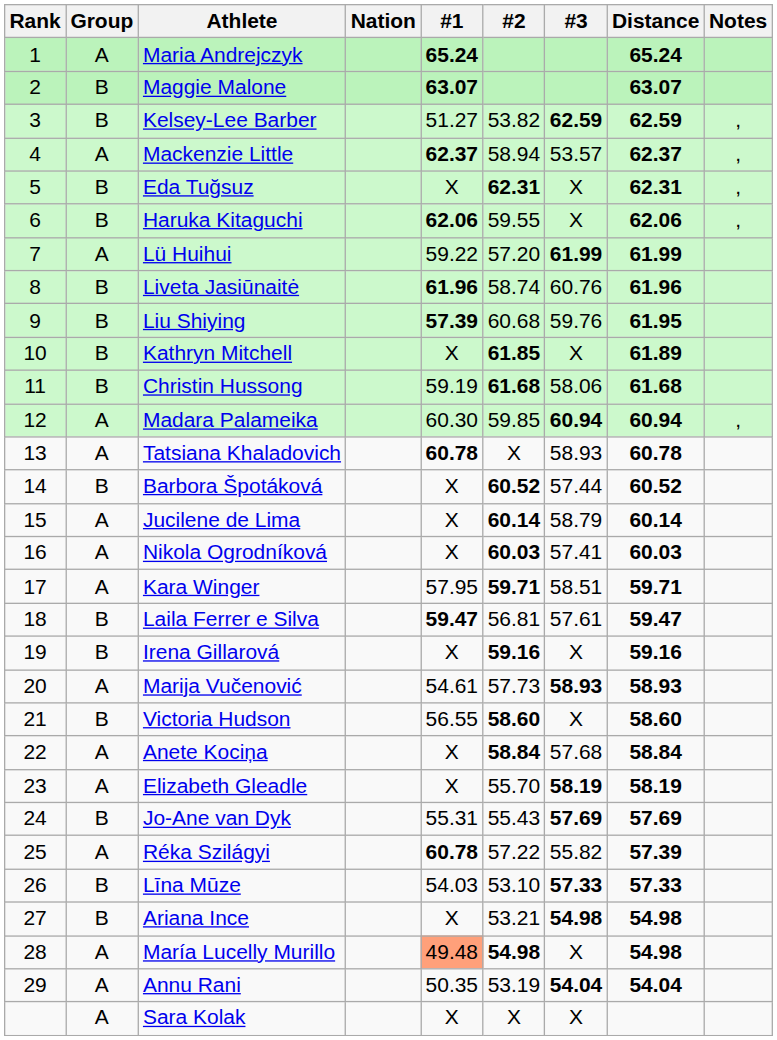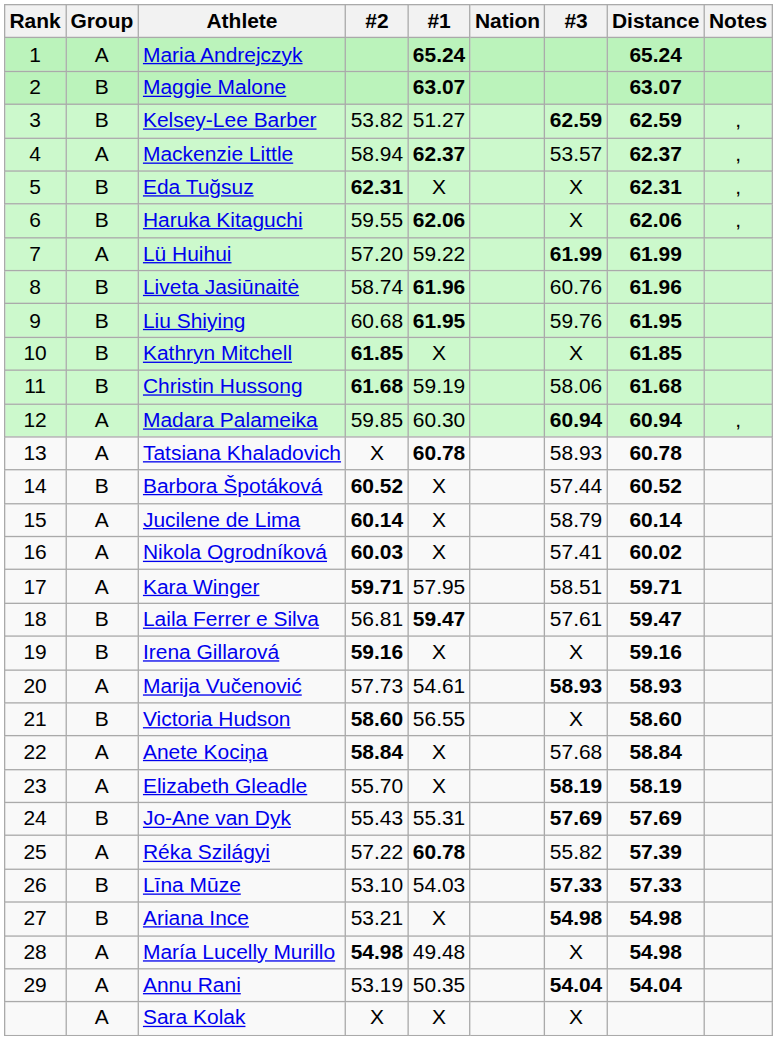 <table class="wikitable sortable" style="text-align:center">
 <tr>
 <th>Rank</th>
 <th>Group</th>
 <th>Athlete</th>
+<th>#2</th>
+<th>#1</th>
 <th>Nation</th>
-<th>#1</th>
-<th>#2</th>
 <th>#3</th>
 <th>Distance</th>
 <th>Notes</th>
 </tr>
 <tr bgcolor="#bbf3bb">
 <td>1</td>
 <td>A</td>
 <td align="left"><a href='#'>Maria Andrejczyk</a></td>
+<td></td>
+<td><strong>65.24</strong></td>
 <td align="left"></td>
-<td><strong>65.24</strong></td>
-<td></td>
 <td></td>
 <td><strong>65.24</strong></td>
 <td></td>
 </tr>
 <tr bgcolor="#bbf3bb">
 <td>2</td>
 <td>B</td>
 <td align="left"><a href='#'>Maggie Malone</a></td>
+<td></td>
+<td><strong>63.07</strong></td>
 <td align="left"></td>
-<td><strong>63.07</strong></td>
-<td></td>
 <td></td>
 <td><strong>63.07</strong></td>
 <td></td>
 </tr>
 <tr bgcolor=ccf9cc>
 <td>3</td>
 <td>B</td>
 <td align="left"><a href='#'>Kelsey-Lee Barber</a></td>
+<td>53.82</td>
+<td>51.27</td>
 <td align="left"></td>
-<td>51.27</td>
-<td>53.82</td>
 <td><strong>62.59</strong></td>
 <td><strong>62.59</strong></td>
 <td>, </td>
 </tr>
 <tr bgcolor=ccf9cc>
 <td>4</td>
 <td>A</td>
 <td align="left"><a href='#'>Mackenzie Little</a></td>
+<td>58.94</td>
+<td><strong>62.37</strong></td>
 <td align="left"></td>
-<td><strong>62.37</strong></td>
-<td>58.94</td>
 <td>53.57</td>
 <td><strong>62.37</strong></td>
 <td>, </td>
 </tr>
 <tr bgcolor=ccf9cc>
 <td>5</td>
 <td>B</td>
 <td align="left"><a href='#'>Eda Tuğsuz</a></td>
+<td><strong>62.31</strong></td>
+<td data-sort-value=1.00>X</td>
 <td align="left"></td>
-<td data-sort-value=1.00>X</td>
-<td><strong>62.31</strong></td>
 <td data-sort-value=1.00>X</td>
 <td><strong>62.31</strong></td>
 <td>, </td>
 </tr>
 <tr bgcolor=ccf9cc>
 <td>6</td>
 <td>B</td>
 <td align="left"><a href='#'>Haruka Kitaguchi</a></td>
+<td>59.55</td>
+<td><strong>62.06</strong></td>
 <td align="left"></td>
-<td><strong>62.06</strong></td>
-<td>59.55</td>
 <td data-sort-value=1.00>X</td>
 <td><strong>62.06</strong></td>
 <td>, </td>
 </tr>
 <tr bgcolor=ccf9cc>
 <td>7</td>
 <td>A</td>
 <td align="left"><a href='#'>Lü Huihui</a></td>
+<td>57.20</td>
+<td>59.22</td>
 <td align="left"></td>
-<td>59.22</td>
-<td>57.20</td>
 <td><strong>61.99</strong></td>
 <td><strong>61.99</strong></td>
 <td></td>
 </tr>
 <tr bgcolor=ccf9cc>
 <td>8</td>
 <td>B</td>
 <td align="left"><a href='#'>Liveta Jasiūnaitė</a></td>
+<td>58.74</td>
+<td><strong>61.96</strong></td>
 <td align="left"></td>
-<td><strong>61.96</strong></td>
-<td>58.74</td>
 <td>60.76</td>
 <td><strong>61.96</strong></td>
 <td></td>
 </tr>
 <tr bgcolor=ccf9cc>
 <td>9</td>
 <td>B</td>
 <td align="left"><a href='#'>Liu Shiying</a></td>
+<td>60.68</td>
+<td><strong>61.95</strong></td>
 <td align="left"></td>
-<td><strong>57.39</strong></td>
-<td>60.68</td>
 <td>59.76</td>
 <td><strong>61.95</strong></td>
 <td></td>
 </tr>
 <tr bgcolor=ccf9cc>
 <td>10</td>
 <td>B</td>
 <td align="left"><a href='#'>Kathryn Mitchell</a></td>
+<td><strong>61.85</strong></td>
+<td data-sort-value=1.00>X</td>
 <td align="left"></td>
 <td data-sort-value=1.00>X</td>
 <td><strong>61.85</strong></td>
-<td data-sort-value=1.00>X</td>
-<td><strong>61.89</strong></td>
 <td></td>
 </tr>
 <tr bgcolor=ccf9cc>
 <td>11</td>
 <td>B</td>
 <td align="left"><a href='#'>Christin Hussong</a></td>
+<td><strong>61.68</strong></td>
+<td>59.19</td>
 <td align="left"></td>
-<td>59.19</td>
-<td><strong>61.68</strong></td>
 <td>58.06</td>
 <td><strong>61.68</strong></td>
 <td></td>
 </tr>
 <tr bgcolor=ccf9cc>
 <td>12</td>
 <td>A</td>
 <td align="left"><a href='#'>Madara Palameika</a></td>
+<td>59.85</td>
+<td>60.30</td>
 <td align="left"></td>
-<td>60.30</td>
-<td>59.85</td>
 <td><strong>60.94</strong></td>
 <td><strong>60.94</strong></td>
 <td>, </td>
 </tr>
 <tr>
 <td>13</td>
 <td>A</td>
 <td align="left"><a href='#'>Tatsiana Khaladovich</a></td>
+<td data-sort-value=1.00>X</td>
+<td><strong>60.78</strong></td>
 <td align="left"></td>
-<td><strong>60.78</strong></td>
-<td data-sort-value=1.00>X</td>
 <td>58.93</td>
 <td><strong>60.78</strong></td>
 <td></td>
 </tr>
 <tr>
 <td>14</td>
 <td>B</td>
 <td align="left"><a href='#'>Barbora Špotáková</a></td>
+<td><strong>60.52</strong></td>
+<td data-sort-value=1.00>X</td>
 <td align="left"></td>
-<td data-sort-value=1.00>X</td>
-<td><strong>60.52</strong></td>
 <td>57.44</td>
 <td><strong>60.52</strong></td>
 <td></td>
 </tr>
 <tr>
 <td>15</td>
 <td>A</td>
 <td align="left"><a href='#'>Jucilene de Lima</a></td>
+<td><strong>60.14</strong></td>
+<td data-sort-value=1.00>X</td>
 <td align="left"></td>
-<td data-sort-value=1.00>X</td>
-<td><strong>60.14</strong></td>
 <td>58.79</td>
 <td><strong>60.14</strong></td>
 <td></td>
 </tr>
 <tr>
 <td>16</td>
 <td>A</td>
 <td align="left"><a href='#'>Nikola Ogrodníková</a></td>
+<td><strong>60.03</strong></td>
+<td data-sort-value=1.00>X</td>
 <td align="left"></td>
-<td data-sort-value=1.00>X</td>
-<td><strong>60.03</strong></td>
 <td>57.41</td>
-<td><strong>60.03</strong></td>
+<td><strong>60.02</strong></td>
 <td></td>
 </tr>
 <tr>
 <td>17</td>
 <td>A</td>
 <td align="left"><a href='#'>Kara Winger</a></td>
+<td><strong>59.71</strong></td>
+<td>57.95</td>
 <td align="left"></td>
-<td>57.95</td>
-<td><strong>59.71</strong></td>
 <td>58.51</td>
 <td><strong>59.71</strong></td>
 <td></td>
 </tr>
 <tr>
 <td>18</td>
 <td>B</td>
 <td align="left"><a href='#'>Laila Ferrer e Silva</a></td>
+<td>56.81</td>
+<td><strong>59.47</strong></td>
 <td align="left"></td>
-<td><strong>59.47</strong></td>
-<td>56.81</td>
 <td>57.61</td>
 <td><strong>59.47</strong></td>
 <td></td>
 </tr>
 <tr>
 <td>19</td>
 <td>B</td>
 <td align="left"><a href='#'>Irena Gillarová</a></td>
+<td><strong>59.16</strong></td>
+<td data-sort-value=1.00>X</td>
 <td align="left"></td>
-<td data-sort-value=1.00>X</td>
-<td><strong>59.16</strong></td>
 <td data-sort-value=1.00>X</td>
 <td><strong>59.16</strong></td>
 <td></td>
 </tr>
 <tr>
 <td>20</td>
 <td>A</td>
 <td align="left"><a href='#'>Marija Vučenović</a></td>
+<td>57.73</td>
+<td>54.61</td>
 <td align="left"></td>
-<td>54.61</td>
-<td>57.73</td>
 <td><strong>58.93</strong></td>
 <td><strong>58.93</strong></td>
 <td></td>
 </tr>
 <tr>
 <td>21</td>
 <td>B</td>
 <td align="left"><a href='#'>Victoria Hudson</a></td>
+<td><strong>58.60</strong></td>
+<td>56.55</td>
 <td align="left"></td>
-<td>56.55</td>
-<td><strong>58.60</strong></td>
 <td data-sort-value=1.00>X</td>
 <td><strong>58.60</strong></td>
 <td></td>
 </tr>
 <tr>
 <td>22</td>
 <td>A</td>
 <td align="left"><a href='#'>Anete Kociņa</a></td>
+<td><strong>58.84</strong></td>
+<td data-sort-value=1.00>X</td>
 <td align="left"></td>
-<td data-sort-value=1.00>X</td>
-<td><strong>58.84</strong></td>
 <td>57.68</td>
 <td><strong>58.84</strong></td>
 <td></td>
 </tr>
 <tr>
 <td>23</td>
 <td>A</td>
 <td align="left"><a href='#'>Elizabeth Gleadle</a></td>
+<td>55.70</td>
+<td data-sort-value=1.00>X</td>
 <td align="left"></td>
-<td data-sort-value=1.00>X</td>
-<td>55.70</td>
 <td><strong>58.19</strong></td>
 <td><strong>58.19</strong></td>
 <td></td>
 </tr>
 <tr>
 <td>24</td>
 <td>B</td>
 <td align="left"><a href='#'>Jo-Ane van Dyk</a></td>
+<td>55.43</td>
+<td>55.31</td>
 <td align="left"></td>
-<td>55.31</td>
-<td>55.43</td>
 <td><strong>57.69</strong></td>
 <td><strong>57.69</strong></td>
 <td></td>
 </tr>
 <tr>
 <td>25</td>
 <td>A</td>
 <td align="left"><a href='#'>Réka Szilágyi</a></td>
+<td>57.22</td>
+<td><strong>60.78</strong></td>
 <td align="left"></td>
-<td><strong>60.78</strong></td>
-<td>57.22</td>
 <td>55.82</td>
 <td><strong>57.39</strong></td>
 <td></td>
 </tr>
 <tr>
 <td>26</td>
 <td>B</td>
 <td align="left"><a href='#'>Līna Mūze</a></td>
+<td>53.10</td>
+<td>54.03</td>
 <td align="left"></td>
-<td>54.03</td>
-<td>53.10</td>
 <td><strong>57.33</strong></td>
 <td><strong>57.33</strong></td>
 <td></td>
 </tr>
 <tr>
 <td>27</td>
 <td>B</td>
 <td align="left"><a href='#'>Ariana Ince</a></td>
+<td>53.21</td>
+<td data-sort-value=1.00>X</td>
 <td align="left"></td>
-<td data-sort-value=1.00>X</td>
-<td>53.21</td>
 <td><strong>54.98</strong></td>
 <td><strong>54.98</strong></td>
 <td></td>
 </tr>
 <tr>
 <td>28</td>
 <td>A</td>
 <td align="left"><a href='#'>María Lucelly Murillo</a></td>
+<td><strong>54.98</strong></td>
+<td>49.48</td>
 <td align="left"></td>
-<td style="background: lightsalmon;">49.48</td>
-<td><strong>54.98</strong></td>
 <td data-sort-value=1.00>X</td>
 <td><strong>54.98</strong></td>
 <td></td>
 </tr>
 <tr>
 <td>29</td>
 <td>A</td>
 <td align="left"><a href='#'>Annu Rani</a></td>
+<td>53.19</td>
+<td>50.35</td>
 <td align="left"></td>
-<td>50.35</td>
-<td>53.19</td>
 <td><strong>54.04</strong></td>
 <td><strong>54.04</strong></td>
 <td></td>
 </tr>
 <tr>
 <td></td>
 <td>A</td>
 <td align="left"><a href='#'>Sara Kolak</a></td>
-<td align="left"></td>
 <td data-sort-value=1.00>X</td>
 <td data-sort-value=1.00>X</td>
+<td align="left"></td>
 <td data-sort-value=1.00>X</td>
 <td></td>
 <td></td>
 </tr>
 </table>
